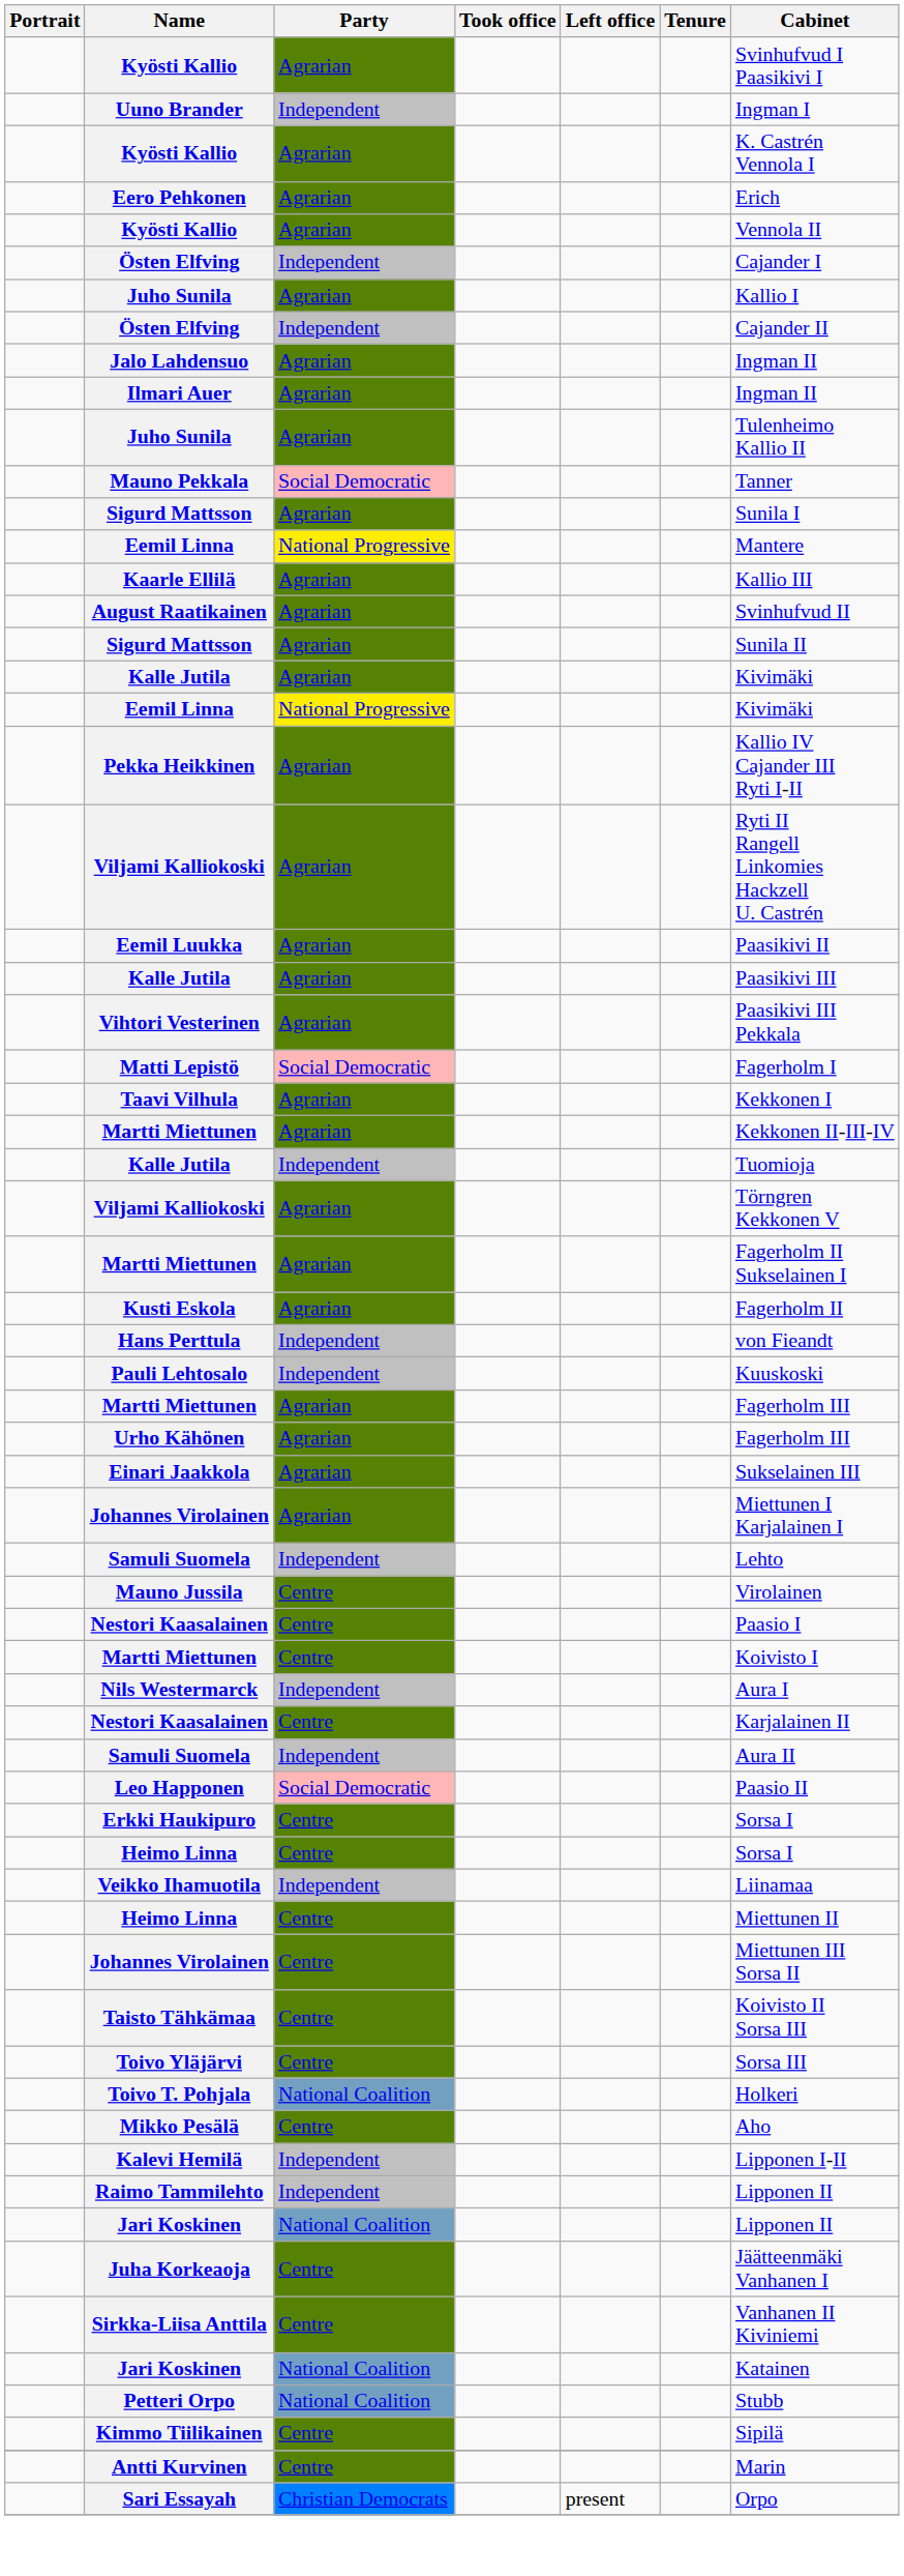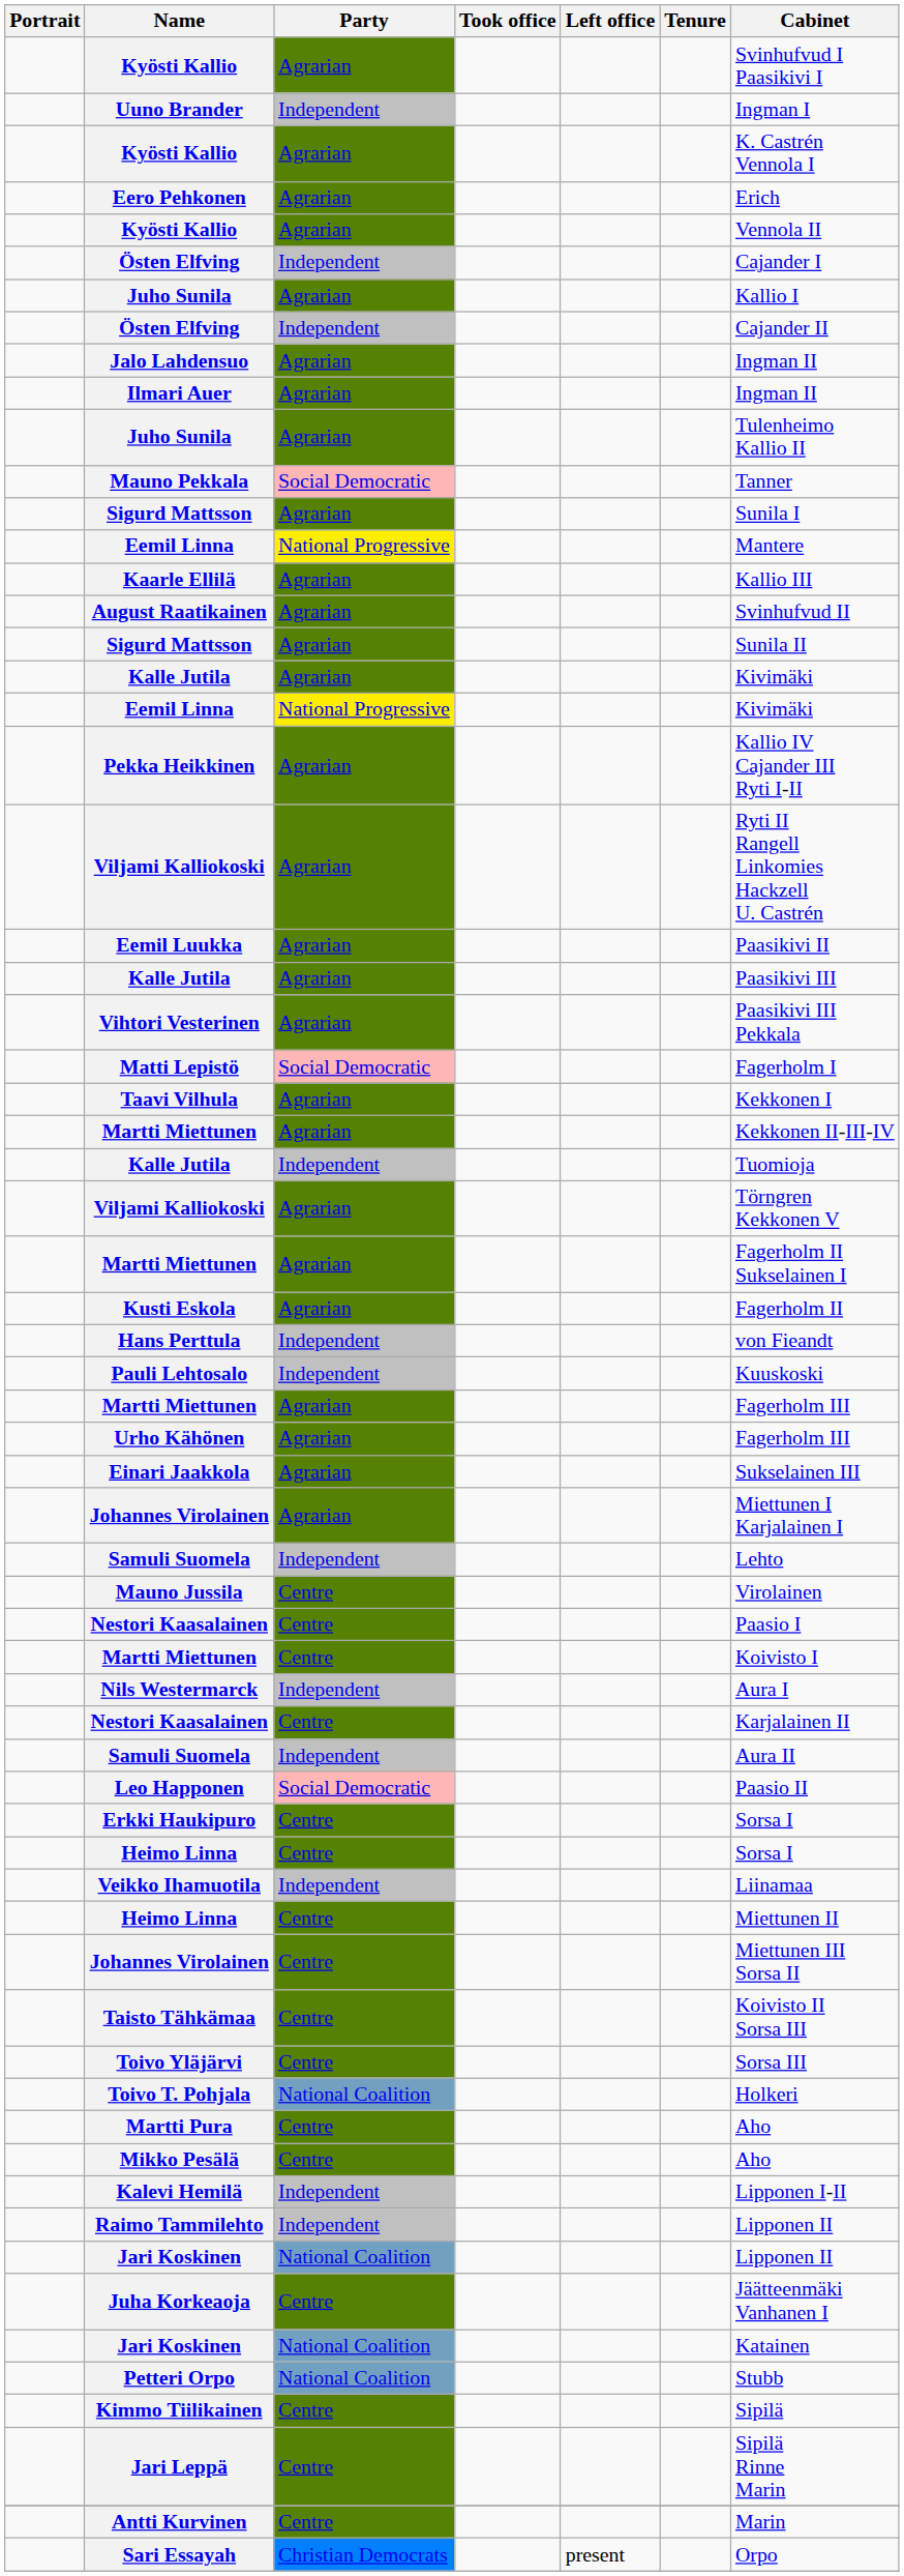 <table class="wikitable plainrowheaders sortable">
 <tr>
 <th scope=col class=unsortable>Portrait</th>
 <th scope=col>Name</th>
 <th scope=col>Party</th>
 <th scope=col>Took office</th>
 <th scope=col>Left office</th>
 <th scope=col>Tenure</th>
 <th scope=col>Cabinet</th>
 </tr>
 <tr>
 <td align=center></td>
 <th scope=row><a href='#'>Kyösti Kallio</a></th>
 <td style="background:#568203"><a href='#'>Agrarian</a></td>
 <td></td>
 <td></td>
 <td></td>
 <td><a href='#'>Svinhufvud I</a><br><a href='#'>Paasikivi I</a></td>
 </tr>
 <tr>
 <td align=center></td>
 <th scope=row><a href='#'>Uuno Brander</a></th>
 <td style="background:#C0C0C0"><a href='#'>Independent</a></td>
 <td></td>
 <td></td>
 <td></td>
 <td><a href='#'>Ingman I</a></td>
 </tr>
 <tr>
 <td align=center></td>
 <th scope=row><a href='#'>Kyösti Kallio</a></th>
 <td style="background:#568203"><a href='#'>Agrarian</a></td>
 <td></td>
 <td></td>
 <td></td>
 <td><a href='#'>K. Castrén</a><br><a href='#'>Vennola I</a></td>
 </tr>
 <tr>
 <td align=center></td>
 <th scope=row><a href='#'>Eero Pehkonen</a></th>
 <td style="background:#568203"><a href='#'>Agrarian</a></td>
 <td></td>
 <td></td>
 <td></td>
 <td><a href='#'>Erich</a></td>
 </tr>
 <tr>
 <td align=center></td>
 <th scope=row><a href='#'>Kyösti Kallio</a></th>
 <td style="background:#568203"><a href='#'>Agrarian</a></td>
 <td></td>
 <td></td>
 <td></td>
 <td><a href='#'>Vennola II</a></td>
 </tr>
 <tr>
 <td align=center></td>
 <th scope=row><a href='#'>Östen Elfving</a></th>
 <td style="background:#C0C0C0"><a href='#'>Independent</a></td>
 <td></td>
 <td></td>
 <td></td>
 <td><a href='#'>Cajander I</a></td>
 </tr>
 <tr>
 <td align=center></td>
 <th scope=row><a href='#'>Juho Sunila</a></th>
 <td style="background:#568203"><a href='#'>Agrarian</a></td>
 <td></td>
 <td></td>
 <td></td>
 <td><a href='#'>Kallio I</a></td>
 </tr>
 <tr>
 <td align=center></td>
 <th scope=row><a href='#'>Östen Elfving</a></th>
 <td style="background:#C0C0C0"><a href='#'>Independent</a></td>
 <td></td>
 <td></td>
 <td></td>
 <td><a href='#'>Cajander II</a></td>
 </tr>
 <tr>
 <td align=center></td>
 <th scope=row><a href='#'>Jalo Lahdensuo</a></th>
 <td style="background:#568203"><a href='#'>Agrarian</a></td>
 <td></td>
 <td></td>
 <td></td>
 <td><a href='#'>Ingman II</a></td>
 </tr>
 <tr>
 <td align=center></td>
 <th scope=row><a href='#'>Ilmari Auer</a></th>
 <td style="background:#568203"><a href='#'>Agrarian</a></td>
 <td></td>
 <td></td>
 <td></td>
 <td><a href='#'>Ingman II</a></td>
 </tr>
 <tr>
 <td align=center></td>
 <th scope=row><a href='#'>Juho Sunila</a></th>
 <td style="background:#568203"><a href='#'>Agrarian</a></td>
 <td></td>
 <td></td>
 <td></td>
 <td><a href='#'>Tulenheimo</a> <br> <a href='#'>Kallio II</a></td>
 </tr>
 <tr>
 <td align=center></td>
 <th scope=row><a href='#'>Mauno Pekkala</a></th>
 <td style="background:#FFB6B6"><a href='#'>Social Democratic</a></td>
 <td></td>
 <td></td>
 <td></td>
 <td><a href='#'>Tanner</a></td>
 </tr>
 <tr>
 <td align=center></td>
 <th scope=row><a href='#'>Sigurd Mattsson</a></th>
 <td style="background:#568203"><a href='#'>Agrarian</a></td>
 <td></td>
 <td></td>
 <td></td>
 <td><a href='#'>Sunila I</a></td>
 </tr>
 <tr>
 <td align=center></td>
 <th scope=row><a href='#'>Eemil Linna</a></th>
 <td style="background:#FDEE00"><a href='#'>National Progressive</a></td>
 <td></td>
 <td></td>
 <td></td>
 <td><a href='#'>Mantere</a></td>
 </tr>
 <tr>
 <td align=center></td>
 <th scope=row><a href='#'>Kaarle Ellilä</a></th>
 <td style="background:#568203"><a href='#'>Agrarian</a></td>
 <td></td>
 <td></td>
 <td></td>
 <td><a href='#'>Kallio III</a></td>
 </tr>
 <tr>
 <td align=center></td>
 <th scope=row><a href='#'>August Raatikainen</a></th>
 <td style="background:#568203"><a href='#'>Agrarian</a></td>
 <td></td>
 <td></td>
 <td></td>
 <td><a href='#'>Svinhufvud II</a></td>
 </tr>
 <tr>
 <td align=center></td>
 <th scope=row><a href='#'>Sigurd Mattsson</a></th>
 <td style="background:#568203"><a href='#'>Agrarian</a></td>
 <td></td>
 <td></td>
 <td></td>
 <td><a href='#'>Sunila II</a></td>
 </tr>
 <tr>
 <td align=center></td>
 <th scope=row><a href='#'>Kalle Jutila</a></th>
 <td style="background:#568203"><a href='#'>Agrarian</a></td>
 <td></td>
 <td></td>
 <td></td>
 <td><a href='#'>Kivimäki</a></td>
 </tr>
 <tr>
 <td align=center></td>
 <th scope=row><a href='#'>Eemil Linna</a></th>
 <td style="background:#FDEE00"><a href='#'>National Progressive</a></td>
 <td></td>
 <td></td>
 <td></td>
 <td><a href='#'>Kivimäki</a></td>
 </tr>
 <tr>
 <td align=center></td>
 <th scope=row><a href='#'>Pekka Heikkinen</a></th>
 <td style="background:#568203"><a href='#'>Agrarian</a></td>
 <td></td>
 <td></td>
 <td></td>
 <td><a href='#'>Kallio IV</a> <br> <a href='#'>Cajander III</a> <br> <a href='#'>Ryti I</a>-<a href='#'>II</a></td>
 </tr>
 <tr>
 <td align=center></td>
 <th scope=row><a href='#'>Viljami Kalliokoski</a></th>
 <td style="background:#568203"><a href='#'>Agrarian</a></td>
 <td></td>
 <td></td>
 <td></td>
 <td><a href='#'>Ryti II</a> <br> <a href='#'>Rangell</a> <br> <a href='#'>Linkomies</a> <br> <a href='#'>Hackzell</a> <br> <a href='#'>U. Castrén</a></td>
 </tr>
 <tr>
 <td align=center></td>
 <th scope=row><a href='#'>Eemil Luukka</a></th>
 <td style="background:#568203"><a href='#'>Agrarian</a></td>
 <td></td>
 <td></td>
 <td></td>
 <td><a href='#'>Paasikivi II</a></td>
 </tr>
 <tr>
 <td align=center></td>
 <th scope=row><a href='#'>Kalle Jutila</a></th>
 <td style="background:#568203"><a href='#'>Agrarian</a></td>
 <td></td>
 <td></td>
 <td></td>
 <td><a href='#'>Paasikivi III</a></td>
 </tr>
 <tr>
 <td align=center></td>
 <th scope=row><a href='#'>Vihtori Vesterinen</a></th>
 <td style="background:#568203"><a href='#'>Agrarian</a></td>
 <td></td>
 <td></td>
 <td></td>
 <td><a href='#'>Paasikivi III</a> <br> <a href='#'>Pekkala</a></td>
 </tr>
 <tr>
 <td align=center></td>
 <th scope=row><a href='#'>Matti Lepistö</a></th>
 <td style="background:#FFB6B6"><a href='#'>Social Democratic</a></td>
 <td></td>
 <td></td>
 <td></td>
 <td><a href='#'>Fagerholm I</a></td>
 </tr>
 <tr>
 <td align=center></td>
 <th scope=row><a href='#'>Taavi Vilhula</a></th>
 <td style="background:#568203"><a href='#'>Agrarian</a></td>
 <td></td>
 <td></td>
 <td></td>
 <td><a href='#'>Kekkonen I</a></td>
 </tr>
 <tr>
 <td align=center></td>
 <th scope=row><a href='#'>Martti Miettunen</a></th>
 <td style="background:#568203"><a href='#'>Agrarian</a></td>
 <td></td>
 <td></td>
 <td></td>
 <td><a href='#'>Kekkonen II</a>-<a href='#'>III</a>-<a href='#'>IV</a></td>
 </tr>
 <tr>
 <td align=center></td>
 <th scope=row><a href='#'>Kalle Jutila</a></th>
 <td style="background:#C0C0C0"><a href='#'>Independent</a></td>
 <td></td>
 <td></td>
 <td></td>
 <td><a href='#'>Tuomioja</a></td>
 </tr>
 <tr>
 <td align=center></td>
 <th scope=row><a href='#'>Viljami Kalliokoski</a></th>
 <td style="background:#568203"><a href='#'>Agrarian</a></td>
 <td></td>
 <td></td>
 <td></td>
 <td><a href='#'>Törngren</a> <br> <a href='#'>Kekkonen V</a></td>
 </tr>
 <tr>
 <td align=center></td>
 <th scope=row><a href='#'>Martti Miettunen</a></th>
 <td style="background:#568203"><a href='#'>Agrarian</a></td>
 <td></td>
 <td></td>
 <td></td>
 <td><a href='#'>Fagerholm II</a> <br> <a href='#'>Sukselainen I</a></td>
 </tr>
 <tr>
 <td align=center></td>
 <th scope=row><a href='#'>Kusti Eskola</a></th>
 <td style="background:#568203"><a href='#'>Agrarian</a></td>
 <td></td>
 <td></td>
 <td></td>
 <td><a href='#'>Fagerholm II</a></td>
 </tr>
 <tr>
 <td align=center></td>
 <th scope=row><a href='#'>Hans Perttula</a></th>
 <td style="background:#C0C0C0"><a href='#'>Independent</a></td>
 <td></td>
 <td></td>
 <td></td>
 <td><a href='#'>von Fieandt</a></td>
 </tr>
 <tr>
 <td align=center></td>
 <th scope=row><a href='#'>Pauli Lehtosalo</a></th>
 <td style="background:#C0C0C0"><a href='#'>Independent</a></td>
 <td></td>
 <td></td>
 <td></td>
 <td><a href='#'>Kuuskoski</a></td>
 </tr>
 <tr>
 <td align=center></td>
 <th scope=row><a href='#'>Martti Miettunen</a></th>
 <td style="background:#568203"><a href='#'>Agrarian</a></td>
 <td></td>
 <td></td>
 <td></td>
 <td><a href='#'>Fagerholm III</a></td>
 </tr>
 <tr>
 <td align=center></td>
 <th scope=row><a href='#'>Urho Kähönen</a></th>
 <td style="background:#568203"><a href='#'>Agrarian</a></td>
 <td></td>
 <td></td>
 <td></td>
 <td><a href='#'>Fagerholm III</a></td>
 </tr>
 <tr>
 <td align=center></td>
 <th scope=row><a href='#'>Einari Jaakkola</a></th>
 <td style="background:#568203"><a href='#'>Agrarian</a></td>
 <td></td>
 <td></td>
 <td></td>
 <td><a href='#'>Sukselainen III</a></td>
 </tr>
 <tr>
 <td align=center></td>
 <th scope=row><a href='#'>Johannes Virolainen</a></th>
 <td style="background:#568203"><a href='#'>Agrarian</a></td>
 <td></td>
 <td></td>
 <td></td>
 <td><a href='#'>Miettunen I</a> <br> <a href='#'>Karjalainen I</a></td>
 </tr>
 <tr>
 <td align=center></td>
 <th scope=row><a href='#'>Samuli Suomela</a></th>
 <td style="background:#C0C0C0"><a href='#'>Independent</a></td>
 <td></td>
 <td></td>
 <td></td>
 <td><a href='#'>Lehto</a></td>
 </tr>
 <tr>
 <td align=center></td>
 <th scope=row><a href='#'>Mauno Jussila</a></th>
 <td style="background:#568203"><a href='#'>Centre</a></td>
 <td></td>
 <td></td>
 <td></td>
 <td><a href='#'>Virolainen</a></td>
 </tr>
 <tr>
 <td align=center></td>
 <th scope=row><a href='#'>Nestori Kaasalainen</a></th>
 <td style="background:#568203"><a href='#'>Centre</a></td>
 <td></td>
 <td></td>
 <td></td>
 <td><a href='#'>Paasio I</a></td>
 </tr>
 <tr>
 <td align=center></td>
 <th scope=row><a href='#'>Martti Miettunen</a></th>
 <td style="background:#568203"><a href='#'>Centre</a></td>
 <td></td>
 <td></td>
 <td></td>
 <td><a href='#'>Koivisto I</a></td>
 </tr>
 <tr>
 <td align=center></td>
 <th scope=row><a href='#'>Nils Westermarck</a></th>
 <td style="background:#C0C0C0"><a href='#'>Independent</a></td>
 <td></td>
 <td></td>
 <td></td>
 <td><a href='#'>Aura I</a></td>
 </tr>
 <tr>
 <td align=center></td>
 <th scope=row><a href='#'>Nestori Kaasalainen</a></th>
 <td style="background:#568203"><a href='#'>Centre</a></td>
 <td></td>
 <td></td>
 <td></td>
 <td><a href='#'>Karjalainen II</a></td>
 </tr>
 <tr>
 <td align=center></td>
 <th scope=row><a href='#'>Samuli Suomela</a></th>
 <td style="background:#C0C0C0"><a href='#'>Independent</a></td>
 <td></td>
 <td></td>
 <td></td>
 <td><a href='#'>Aura II</a></td>
 </tr>
 <tr>
 <td align=center></td>
 <th scope=row><a href='#'>Leo Happonen</a></th>
 <td style="background:#FFB6B6"><a href='#'>Social Democratic</a></td>
 <td></td>
 <td></td>
 <td></td>
 <td><a href='#'>Paasio II</a></td>
 </tr>
 <tr>
 <td align=center></td>
 <th scope=row><a href='#'>Erkki Haukipuro</a></th>
 <td style="background:#568203"><a href='#'>Centre</a></td>
 <td></td>
 <td></td>
 <td></td>
 <td><a href='#'>Sorsa I</a></td>
 </tr>
 <tr>
 <td align=center></td>
 <th scope=row><a href='#'>Heimo Linna</a></th>
 <td style="background:#568203"><a href='#'>Centre</a></td>
 <td></td>
 <td></td>
 <td></td>
 <td><a href='#'>Sorsa I</a></td>
 </tr>
 <tr>
 <td align=center></td>
 <th scope=row><a href='#'>Veikko Ihamuotila</a></th>
 <td style="background:#C0C0C0"><a href='#'>Independent</a></td>
 <td></td>
 <td></td>
 <td></td>
 <td><a href='#'>Liinamaa</a></td>
 </tr>
 <tr>
 <td align=center></td>
 <th scope=row><a href='#'>Heimo Linna</a></th>
 <td style="background:#568203"><a href='#'>Centre</a></td>
 <td></td>
 <td></td>
 <td></td>
 <td><a href='#'>Miettunen II</a></td>
 </tr>
 <tr>
 <td align=center></td>
 <th scope=row><a href='#'>Johannes Virolainen</a></th>
 <td style="background:#568203"><a href='#'>Centre</a></td>
 <td></td>
 <td></td>
 <td></td>
 <td><a href='#'>Miettunen III</a> <br> <a href='#'>Sorsa II</a></td>
 </tr>
 <tr>
 <td align=center></td>
 <th scope=row><a href='#'>Taisto Tähkämaa</a></th>
 <td style="background:#568203"><a href='#'>Centre</a></td>
 <td></td>
 <td></td>
 <td></td>
 <td><a href='#'>Koivisto II</a> <br> <a href='#'>Sorsa III</a></td>
 </tr>
 <tr>
 <td align=center></td>
 <th scope=row><a href='#'>Toivo Yläjärvi</a></th>
 <td style="background:#568203"><a href='#'>Centre</a></td>
 <td></td>
 <td></td>
 <td></td>
 <td><a href='#'>Sorsa III</a></td>
 </tr>
 <tr>
 <td align=center></td>
 <th scope=row><a href='#'>Toivo T. Pohjala</a></th>
 <td style="background:#72A0C1"><a href='#'>National Coalition</a></td>
 <td></td>
 <td></td>
 <td></td>
 <td><a href='#'>Holkeri</a></td>
 </tr>
 <tr>
 <td align=center></td>
+<th scope=row><a href='#'>Martti Pura</a></th>
+<td style="background:#568203"><a href='#'>Centre</a></td>
+<td></td>
+<td></td>
+<td></td>
+<td><a href='#'>Aho</a></td>
+</tr>
+<tr>
+<td align=center></td>
 <th scope=row><a href='#'>Mikko Pesälä</a></th>
 <td style="background:#568203"><a href='#'>Centre</a></td>
 <td></td>
 <td></td>
 <td></td>
 <td><a href='#'>Aho</a></td>
 </tr>
 <tr>
 <td align=center></td>
 <th scope=row><a href='#'>Kalevi Hemilä</a></th>
 <td style="background:#C0C0C0"><a href='#'>Independent</a></td>
 <td></td>
 <td></td>
 <td></td>
 <td><a href='#'>Lipponen I</a>-<a href='#'>II</a></td>
 </tr>
 <tr>
 <td align=center></td>
 <th scope=row><a href='#'>Raimo Tammilehto</a></th>
 <td style="background:#C0C0C0"><a href='#'>Independent</a></td>
 <td></td>
 <td></td>
 <td></td>
 <td><a href='#'>Lipponen II</a></td>
 </tr>
 <tr>
 <td align=center></td>
 <th scope=row><a href='#'>Jari Koskinen</a></th>
 <td style="background:#72A0C1"><a href='#'>National Coalition</a></td>
 <td></td>
 <td></td>
 <td></td>
 <td><a href='#'>Lipponen II</a></td>
 </tr>
 <tr>
 <td align=center></td>
 <th scope=row><a href='#'>Juha Korkeaoja</a></th>
 <td style="background:#568203"><a href='#'>Centre</a></td>
 <td></td>
 <td></td>
 <td></td>
 <td><a href='#'>Jäätteenmäki</a> <br> <a href='#'>Vanhanen I</a></td>
 </tr>
 <tr>
 <td align=center></td>
-<th scope=row><a href='#'>Sirkka-Liisa Anttila</a></th>
-<td style="background:#568203"><a href='#'>Centre</a></td>
-<td></td>
-<td></td>
-<td></td>
-<td><a href='#'>Vanhanen II</a> <br> <a href='#'>Kiviniemi</a></td>
-</tr>
-<tr>
-<td align=center></td>
 <th scope=row><a href='#'>Jari Koskinen</a></th>
 <td style="background:#72A0C1"><a href='#'>National Coalition</a></td>
 <td></td>
 <td></td>
 <td></td>
 <td><a href='#'>Katainen</a></td>
 </tr>
 <tr>
 <td align=center></td>
 <th scope=row><a href='#'>Petteri Orpo</a></th>
 <td style="background:#72A0C1"><a href='#'>National Coalition</a></td>
 <td></td>
 <td></td>
 <td></td>
 <td><a href='#'>Stubb</a></td>
 </tr>
 <tr>
 <td align=center></td>
 <th scope=row><a href='#'>Kimmo Tiilikainen</a></th>
 <td style="background:#568203"><a href='#'>Centre</a></td>
 <td></td>
 <td></td>
 <td></td>
 <td><a href='#'>Sipilä</a></td>
 </tr>
 <tr>
+<td align=center></td>
+<th scope=row><a href='#'>Jari Leppä</a></th>
+<td style="background:#568203"><a href='#'>Centre</a></td>
+<td></td>
+<td></td>
+<td></td>
+<td><a href='#'>Sipilä</a> <br> <a href='#'>Rinne</a> <br> <a href='#'>Marin</a></td>
+</tr>
+<tr>
 </tr>
 <tr>
 <td align=center></td>
 <th scope=row><a href='#'>Antti Kurvinen</a></th>
 <td style="background:#568203"><a href='#'>Centre</a></td>
 <td></td>
 <td></td>
 <td></td>
 <td><a href='#'>Marin</a></td>
 </tr>
 <tr>
 <td align=center></td>
 <th scope=row><a href='#'>Sari Essayah</a></th>
 <td style="background:#0080FF"><a href='#'>Christian Democrats</a></td>
 <td></td>
 <td>present</td>
 <td></td>
 <td><a href='#'>Orpo</a></td>
 </tr>
 <tr>
 </tr>
 </table>
